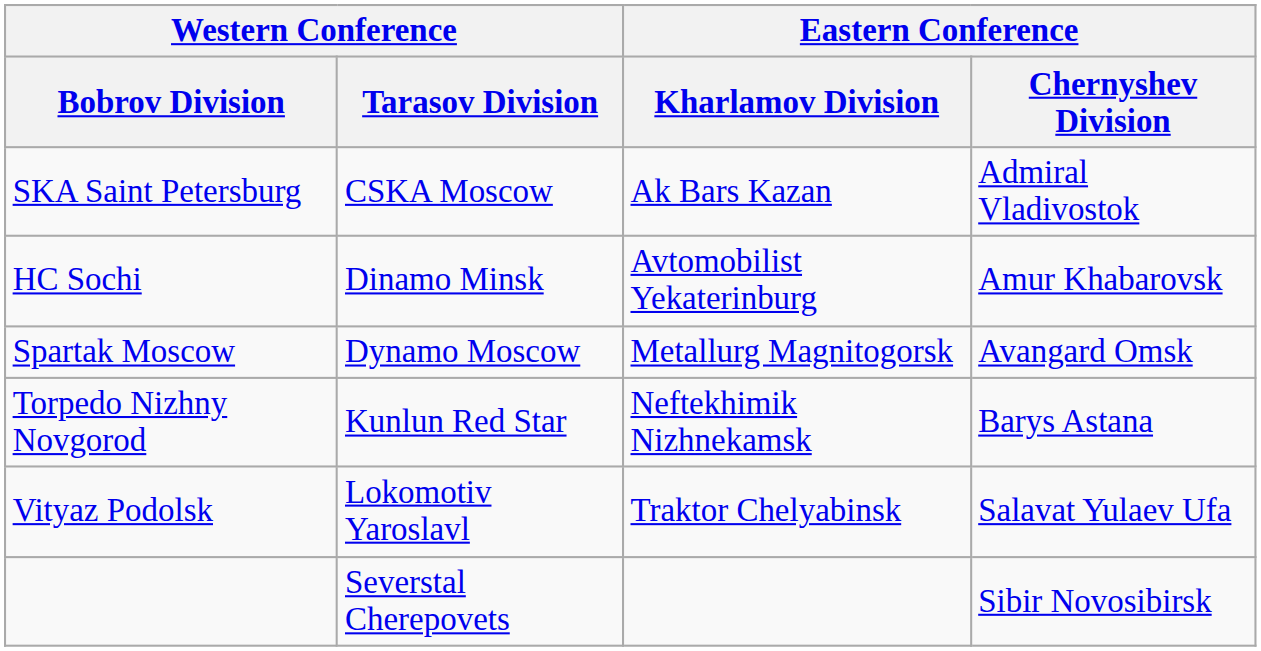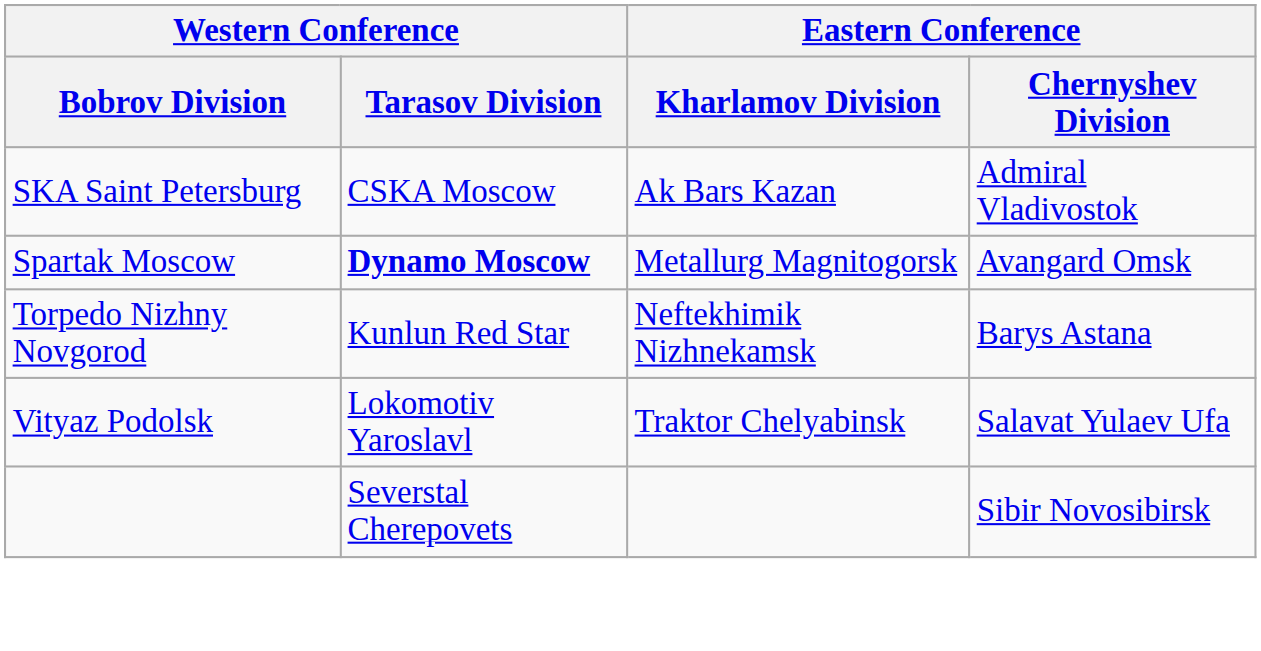 <table class="wikitable">
 <tr>
 <th colspan="2"><a href='#'>Western Conference</a></th>
 <th colspan="2"><a href='#'>Eastern Conference</a></th>
 </tr>
 <tr>
 <th><a href='#'>Bobrov Division</a></th>
 <th><a href='#'>Tarasov Division</a></th>
 <th><a href='#'>Kharlamov Division</a></th>
 <th><a href='#'>Chernyshev Division</a></th>
 </tr>
 <tr>
 <td> <a href='#'>SKA Saint Petersburg</a></td>
 <td> <a href='#'>CSKA Moscow</a></td>
 <td> <a href='#'>Ak Bars Kazan</a></td>
 <td> <a href='#'>Admiral Vladivostok</a></td>
 </tr>
 <tr>
-<td> <a href='#'>HC Sochi</a></td>
-<td> <a href='#'>Dinamo Minsk</a></td>
-<td> <a href='#'>Avtomobilist Yekaterinburg</a></td>
-<td> <a href='#'>Amur Khabarovsk</a></td>
-</tr>
-<tr>
 <td> <a href='#'>Spartak Moscow</a></td>
-<td> <a href='#'>Dynamo Moscow</a></td>
+<td><strong> <a href='#'>Dynamo Moscow</a></strong></td>
 <td> <a href='#'>Metallurg Magnitogorsk</a></td>
 <td> <a href='#'>Avangard Omsk</a></td>
 </tr>
 <tr>
 <td> <a href='#'>Torpedo Nizhny Novgorod</a></td>
 <td> <a href='#'>Kunlun Red Star</a></td>
 <td> <a href='#'>Neftekhimik Nizhnekamsk</a></td>
 <td> <a href='#'>Barys Astana</a></td>
 </tr>
 <tr>
 <td> <a href='#'>Vityaz Podolsk</a></td>
 <td> <a href='#'>Lokomotiv Yaroslavl</a></td>
 <td> <a href='#'>Traktor Chelyabinsk</a></td>
 <td> <a href='#'>Salavat Yulaev Ufa</a></td>
 </tr>
 <tr>
 <td></td>
 <td> <a href='#'>Severstal Cherepovets</a></td>
 <td></td>
 <td> <a href='#'>Sibir Novosibirsk</a></td>
 </tr>
 </table>
